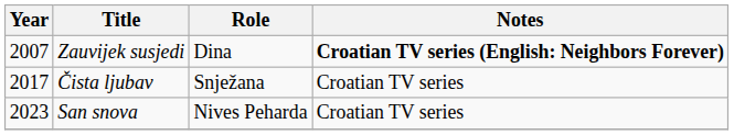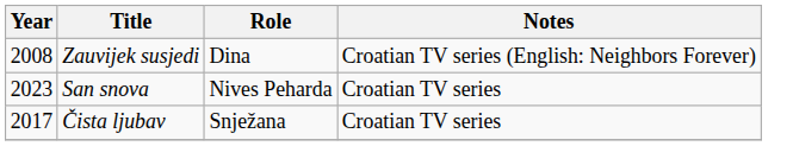 <table class="wikitable sortable">
 <tr a>
 <th>Year</th>
 <th>Title</th>
 <th>Role</th>
 <th>Notes</th>
 </tr>
 <tr>
-<td>2007</td>
+<td>2008</td>
 <td><em>Zauvijek susjedi</em></td>
 <td>Dina</td>
-<td><strong>Croatian TV series (English: Neighbors Forever)</strong></td>
+<td>Croatian TV series (English: Neighbors Forever)</td>
+</tr>
+<tr>
+<td>2023</td>
+<td><em>San snova</em></td>
+<td>Nives Peharda</td>
+<td>Croatian TV series</td>
 </tr>
 <tr>
 <td>2017</td>
 <td><em>Čista ljubav</em></td>
 <td>Snježana</td>
 <td>Croatian TV series</td>
 </tr>
 <tr>
-<td>2023</td>
-<td><em>San snova</em></td>
-<td>Nives Peharda</td>
-<td>Croatian TV series</td>
-</tr>
-<tr>
 </tr>
 </table>
